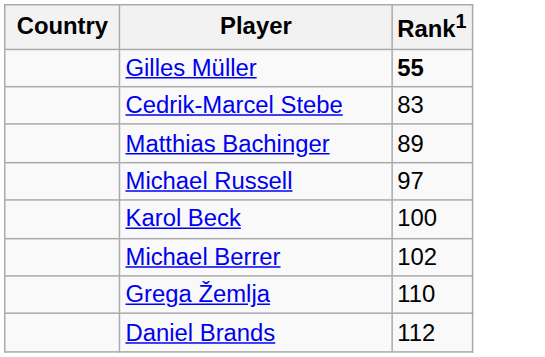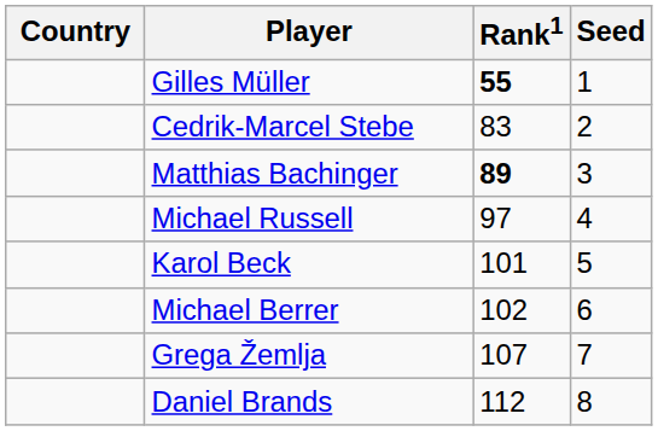 <table class="sortable wikitable">
 <tr>
 <th width="70">Country</th>
 <th width="175">Player</th>
 <th>Rank<sup>1</sup></th>
+<th>Seed</th>
 </tr>
 <tr>
 <td></td>
 <td><a href='#'>Gilles Müller</a></td>
 <td><strong>55</strong></td>
+<td>1</td>
 </tr>
 <tr>
 <td></td>
 <td><a href='#'>Cedrik-Marcel Stebe</a></td>
 <td>83</td>
+<td>2</td>
 </tr>
 <tr>
 <td></td>
 <td><a href='#'>Matthias Bachinger</a></td>
-<td>89</td>
+<td><strong>89</strong></td>
+<td>3</td>
 </tr>
 <tr>
 <td></td>
 <td><a href='#'>Michael Russell</a></td>
 <td>97</td>
+<td>4</td>
 </tr>
 <tr>
 <td></td>
 <td><a href='#'>Karol Beck</a></td>
-<td>100</td>
+<td>101</td>
+<td>5</td>
 </tr>
 <tr>
 <td></td>
 <td><a href='#'>Michael Berrer</a></td>
 <td>102</td>
+<td>6</td>
 </tr>
 <tr>
 <td></td>
 <td><a href='#'>Grega Žemlja</a></td>
-<td>110</td>
+<td>107</td>
+<td>7</td>
 </tr>
 <tr>
 <td></td>
 <td><a href='#'>Daniel Brands</a></td>
 <td>112</td>
+<td>8</td>
 </tr>
 </table>
